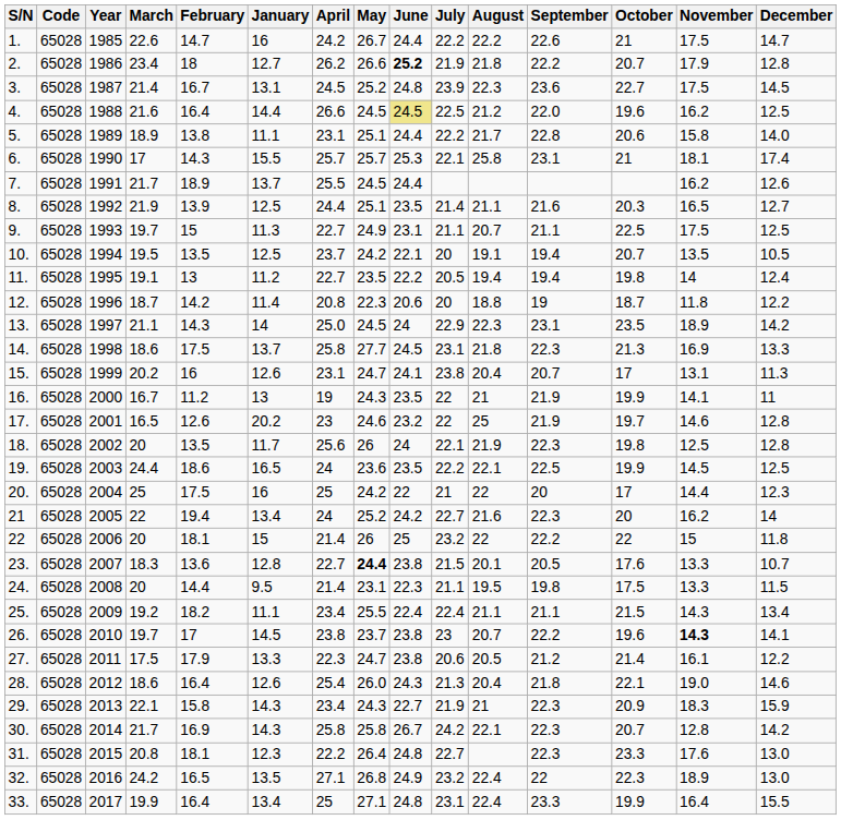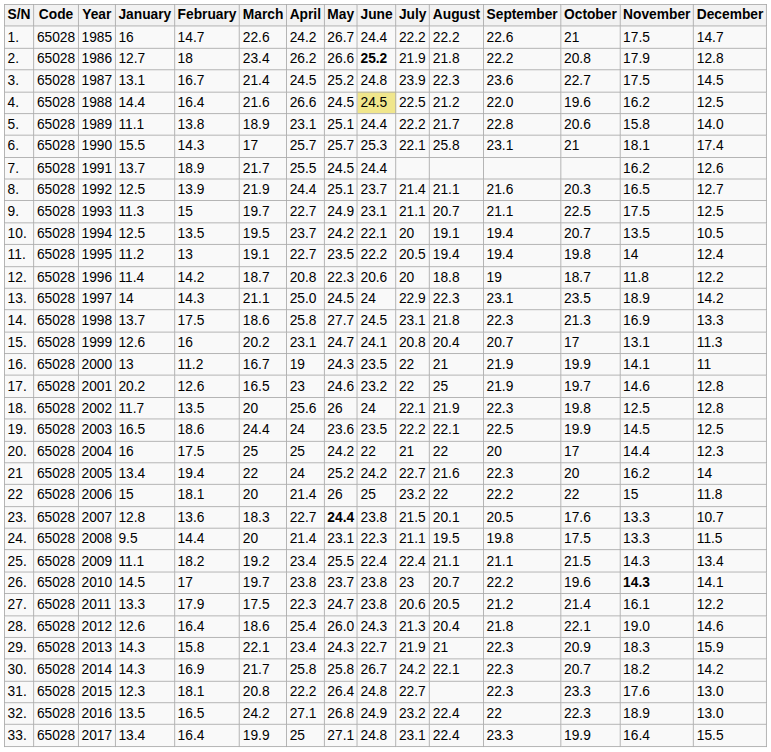 <table class="wikitable">
 <tr>
 <th>S/N</th>
 <th>Code</th>
 <th>Year</th>
+<th>January</th>
+<th>February</th>
 <th>March</th>
-<th>February</th>
-<th>January</th>
 <th>April</th>
 <th>May</th>
 <th>June</th>
 <th>July</th>
 <th>August</th>
 <th>September</th>
 <th>October</th>
 <th>November</th>
 <th>December</th>
 </tr>
 <tr>
 <td>1.</td>
 <td>65028</td>
 <td>1985</td>
+<td>16</td>
+<td>14.7</td>
 <td>22.6</td>
-<td>14.7</td>
-<td>16</td>
 <td>24.2</td>
 <td>26.7</td>
 <td>24.4</td>
 <td>22.2</td>
 <td>22.2</td>
 <td>22.6</td>
 <td>21</td>
 <td>17.5</td>
 <td>14.7</td>
 </tr>
 <tr>
 <td>2.</td>
 <td>65028</td>
 <td>1986</td>
+<td>12.7</td>
+<td>18</td>
 <td>23.4</td>
-<td>18</td>
-<td>12.7</td>
 <td>26.2</td>
 <td>26.6</td>
 <td><strong>25.2</strong></td>
 <td>21.9</td>
 <td>21.8</td>
 <td>22.2</td>
-<td>20.7</td>
+<td>20.8</td>
 <td>17.9</td>
 <td>12.8</td>
 </tr>
 <tr>
 <td>3.</td>
 <td>65028</td>
 <td>1987</td>
+<td>13.1</td>
+<td>16.7</td>
 <td>21.4</td>
-<td>16.7</td>
-<td>13.1</td>
 <td>24.5</td>
 <td>25.2</td>
 <td>24.8</td>
 <td>23.9</td>
 <td>22.3</td>
 <td>23.6</td>
 <td>22.7</td>
 <td>17.5</td>
 <td>14.5</td>
 </tr>
 <tr>
 <td>4.</td>
 <td>65028</td>
 <td>1988</td>
+<td>14.4</td>
+<td>16.4</td>
 <td>21.6</td>
-<td>16.4</td>
-<td>14.4</td>
 <td>26.6</td>
 <td>24.5</td>
 <td style="background: khaki;">24.5</td>
 <td>22.5</td>
 <td>21.2</td>
 <td>22.0</td>
 <td>19.6</td>
 <td>16.2</td>
 <td>12.5</td>
 </tr>
 <tr>
 <td>5.</td>
 <td>65028</td>
 <td>1989</td>
+<td>11.1</td>
+<td>13.8</td>
 <td>18.9</td>
-<td>13.8</td>
-<td>11.1</td>
 <td>23.1</td>
 <td>25.1</td>
 <td>24.4</td>
 <td>22.2</td>
 <td>21.7</td>
 <td>22.8</td>
 <td>20.6</td>
 <td>15.8</td>
 <td>14.0</td>
 </tr>
 <tr>
 <td>6.</td>
 <td>65028</td>
 <td>1990</td>
+<td>15.5</td>
+<td>14.3</td>
 <td>17</td>
-<td>14.3</td>
-<td>15.5</td>
 <td>25.7</td>
 <td>25.7</td>
 <td>25.3</td>
 <td>22.1</td>
 <td>25.8</td>
 <td>23.1</td>
 <td>21</td>
 <td>18.1</td>
 <td>17.4</td>
 </tr>
 <tr>
 <td>7.</td>
 <td>65028</td>
 <td>1991</td>
+<td>13.7</td>
+<td>18.9</td>
 <td>21.7</td>
-<td>18.9</td>
-<td>13.7</td>
 <td>25.5</td>
 <td>24.5</td>
 <td>24.4</td>
 <td></td>
 <td></td>
 <td></td>
 <td></td>
 <td>16.2</td>
 <td>12.6</td>
 </tr>
 <tr>
 <td>8.</td>
 <td>65028</td>
 <td>1992</td>
+<td>12.5</td>
+<td>13.9</td>
 <td>21.9</td>
-<td>13.9</td>
-<td>12.5</td>
 <td>24.4</td>
 <td>25.1</td>
-<td>23.5</td>
+<td>23.7</td>
 <td>21.4</td>
 <td>21.1</td>
 <td>21.6</td>
 <td>20.3</td>
 <td>16.5</td>
 <td>12.7</td>
 </tr>
 <tr>
 <td>9.</td>
 <td>65028</td>
 <td>1993</td>
+<td>11.3</td>
+<td>15</td>
 <td>19.7</td>
-<td>15</td>
-<td>11.3</td>
 <td>22.7</td>
 <td>24.9</td>
 <td>23.1</td>
 <td>21.1</td>
 <td>20.7</td>
 <td>21.1</td>
 <td>22.5</td>
 <td>17.5</td>
 <td>12.5</td>
 </tr>
 <tr>
 <td>10.</td>
 <td>65028</td>
 <td>1994</td>
+<td>12.5</td>
+<td>13.5</td>
 <td>19.5</td>
-<td>13.5</td>
-<td>12.5</td>
 <td>23.7</td>
 <td>24.2</td>
 <td>22.1</td>
 <td>20</td>
 <td>19.1</td>
 <td>19.4</td>
 <td>20.7</td>
 <td>13.5</td>
 <td>10.5</td>
 </tr>
 <tr>
 <td>11.</td>
 <td>65028</td>
 <td>1995</td>
+<td>11.2</td>
+<td>13</td>
 <td>19.1</td>
-<td>13</td>
-<td>11.2</td>
 <td>22.7</td>
 <td>23.5</td>
 <td>22.2</td>
 <td>20.5</td>
 <td>19.4</td>
 <td>19.4</td>
 <td>19.8</td>
 <td>14</td>
 <td>12.4</td>
 </tr>
 <tr>
 <td>12.</td>
 <td>65028</td>
 <td>1996</td>
+<td>11.4</td>
+<td>14.2</td>
 <td>18.7</td>
-<td>14.2</td>
-<td>11.4</td>
 <td>20.8</td>
 <td>22.3</td>
 <td>20.6</td>
 <td>20</td>
 <td>18.8</td>
 <td>19</td>
 <td>18.7</td>
 <td>11.8</td>
 <td>12.2</td>
 </tr>
 <tr>
 <td>13.</td>
 <td>65028</td>
 <td>1997</td>
+<td>14</td>
+<td>14.3</td>
 <td>21.1</td>
-<td>14.3</td>
-<td>14</td>
 <td>25.0</td>
 <td>24.5</td>
 <td>24</td>
 <td>22.9</td>
 <td>22.3</td>
 <td>23.1</td>
 <td>23.5</td>
 <td>18.9</td>
 <td>14.2</td>
 </tr>
 <tr>
 <td>14.</td>
 <td>65028</td>
 <td>1998</td>
+<td>13.7</td>
+<td>17.5</td>
 <td>18.6</td>
-<td>17.5</td>
-<td>13.7</td>
 <td>25.8</td>
 <td>27.7</td>
 <td>24.5</td>
 <td>23.1</td>
 <td>21.8</td>
 <td>22.3</td>
 <td>21.3</td>
 <td>16.9</td>
 <td>13.3</td>
 </tr>
 <tr>
 <td>15.</td>
 <td>65028</td>
 <td>1999</td>
+<td>12.6</td>
+<td>16</td>
 <td>20.2</td>
-<td>16</td>
-<td>12.6</td>
 <td>23.1</td>
 <td>24.7</td>
 <td>24.1</td>
-<td>23.8</td>
+<td>20.8</td>
 <td>20.4</td>
 <td>20.7</td>
 <td>17</td>
 <td>13.1</td>
 <td>11.3</td>
 </tr>
 <tr>
 <td>16.</td>
 <td>65028</td>
 <td>2000</td>
+<td>13</td>
+<td>11.2</td>
 <td>16.7</td>
-<td>11.2</td>
-<td>13</td>
 <td>19</td>
 <td>24.3</td>
 <td>23.5</td>
 <td>22</td>
 <td>21</td>
 <td>21.9</td>
 <td>19.9</td>
 <td>14.1</td>
 <td>11</td>
 </tr>
 <tr>
 <td>17.</td>
 <td>65028</td>
 <td>2001</td>
+<td>20.2</td>
+<td>12.6</td>
 <td>16.5</td>
-<td>12.6</td>
-<td>20.2</td>
 <td>23</td>
 <td>24.6</td>
 <td>23.2</td>
 <td>22</td>
 <td>25</td>
 <td>21.9</td>
 <td>19.7</td>
 <td>14.6</td>
 <td>12.8</td>
 </tr>
 <tr>
 <td>18.</td>
 <td>65028</td>
 <td>2002</td>
+<td>11.7</td>
+<td>13.5</td>
 <td>20</td>
-<td>13.5</td>
-<td>11.7</td>
 <td>25.6</td>
 <td>26</td>
 <td>24</td>
 <td>22.1</td>
 <td>21.9</td>
 <td>22.3</td>
 <td>19.8</td>
 <td>12.5</td>
 <td>12.8</td>
 </tr>
 <tr>
 <td>19.</td>
 <td>65028</td>
 <td>2003</td>
+<td>16.5</td>
+<td>18.6</td>
 <td>24.4</td>
-<td>18.6</td>
-<td>16.5</td>
 <td>24</td>
 <td>23.6</td>
 <td>23.5</td>
 <td>22.2</td>
 <td>22.1</td>
 <td>22.5</td>
 <td>19.9</td>
 <td>14.5</td>
 <td>12.5</td>
 </tr>
 <tr>
 <td>20.</td>
 <td>65028</td>
 <td>2004</td>
+<td>16</td>
+<td>17.5</td>
 <td>25</td>
-<td>17.5</td>
-<td>16</td>
 <td>25</td>
 <td>24.2</td>
 <td>22</td>
 <td>21</td>
 <td>22</td>
 <td>20</td>
 <td>17</td>
 <td>14.4</td>
 <td>12.3</td>
 </tr>
 <tr>
 <td>21</td>
 <td>65028</td>
 <td>2005</td>
+<td>13.4</td>
+<td>19.4</td>
 <td>22</td>
-<td>19.4</td>
-<td>13.4</td>
 <td>24</td>
 <td>25.2</td>
 <td>24.2</td>
 <td>22.7</td>
 <td>21.6</td>
 <td>22.3</td>
 <td>20</td>
 <td>16.2</td>
 <td>14</td>
 </tr>
 <tr>
 <td>22</td>
 <td>65028</td>
 <td>2006</td>
+<td>15</td>
+<td>18.1</td>
 <td>20</td>
-<td>18.1</td>
-<td>15</td>
 <td>21.4</td>
 <td>26</td>
 <td>25</td>
 <td>23.2</td>
 <td>22</td>
 <td>22.2</td>
 <td>22</td>
 <td>15</td>
 <td>11.8</td>
 </tr>
 <tr>
 <td>23.</td>
 <td>65028</td>
 <td>2007</td>
+<td>12.8</td>
+<td>13.6</td>
 <td>18.3</td>
-<td>13.6</td>
-<td>12.8</td>
 <td>22.7</td>
 <td><strong>24.4</strong></td>
 <td>23.8</td>
 <td>21.5</td>
 <td>20.1</td>
 <td>20.5</td>
 <td>17.6</td>
 <td>13.3</td>
 <td>10.7</td>
 </tr>
 <tr>
 <td>24.</td>
 <td>65028</td>
 <td>2008</td>
+<td>9.5</td>
+<td>14.4</td>
 <td>20</td>
-<td>14.4</td>
-<td>9.5</td>
 <td>21.4</td>
 <td>23.1</td>
 <td>22.3</td>
 <td>21.1</td>
 <td>19.5</td>
 <td>19.8</td>
 <td>17.5</td>
 <td>13.3</td>
 <td>11.5</td>
 </tr>
 <tr>
 <td>25.</td>
 <td>65028</td>
 <td>2009</td>
+<td>11.1</td>
+<td>18.2</td>
 <td>19.2</td>
-<td>18.2</td>
-<td>11.1</td>
 <td>23.4</td>
 <td>25.5</td>
 <td>22.4</td>
 <td>22.4</td>
 <td>21.1</td>
 <td>21.1</td>
 <td>21.5</td>
 <td>14.3</td>
 <td>13.4</td>
 </tr>
 <tr>
 <td>26.</td>
 <td>65028</td>
 <td>2010</td>
+<td>14.5</td>
+<td>17</td>
 <td>19.7</td>
-<td>17</td>
-<td>14.5</td>
 <td>23.8</td>
 <td>23.7</td>
 <td>23.8</td>
 <td>23</td>
 <td>20.7</td>
 <td>22.2</td>
 <td>19.6</td>
 <td><strong>14.3</strong></td>
 <td>14.1</td>
 </tr>
 <tr>
 <td>27.</td>
 <td>65028</td>
 <td>2011</td>
+<td>13.3</td>
+<td>17.9</td>
 <td>17.5</td>
-<td>17.9</td>
-<td>13.3</td>
 <td>22.3</td>
 <td>24.7</td>
 <td>23.8</td>
 <td>20.6</td>
 <td>20.5</td>
 <td>21.2</td>
 <td>21.4</td>
 <td>16.1</td>
 <td>12.2</td>
 </tr>
 <tr>
 <td>28.</td>
 <td>65028</td>
 <td>2012</td>
+<td>12.6</td>
+<td>16.4</td>
 <td>18.6</td>
-<td>16.4</td>
-<td>12.6</td>
 <td>25.4</td>
 <td>26.0</td>
 <td>24.3</td>
 <td>21.3</td>
 <td>20.4</td>
 <td>21.8</td>
 <td>22.1</td>
 <td>19.0</td>
 <td>14.6</td>
 </tr>
 <tr>
 <td>29.</td>
 <td>65028</td>
 <td>2013</td>
+<td>14.3</td>
+<td>15.8</td>
 <td>22.1</td>
-<td>15.8</td>
-<td>14.3</td>
 <td>23.4</td>
 <td>24.3</td>
 <td>22.7</td>
 <td>21.9</td>
 <td>21</td>
 <td>22.3</td>
 <td>20.9</td>
 <td>18.3</td>
 <td>15.9</td>
 </tr>
 <tr>
 <td>30.</td>
 <td>65028</td>
 <td>2014</td>
+<td>14.3</td>
+<td>16.9</td>
 <td>21.7</td>
-<td>16.9</td>
-<td>14.3</td>
 <td>25.8</td>
 <td>25.8</td>
 <td>26.7</td>
 <td>24.2</td>
 <td>22.1</td>
 <td>22.3</td>
 <td>20.7</td>
-<td>12.8</td>
+<td>18.2</td>
 <td>14.2</td>
 </tr>
 <tr>
 <td>31.</td>
 <td>65028</td>
 <td>2015</td>
+<td>12.3</td>
+<td>18.1</td>
 <td>20.8</td>
-<td>18.1</td>
-<td>12.3</td>
 <td>22.2</td>
 <td>26.4</td>
 <td>24.8</td>
 <td>22.7</td>
 <td></td>
 <td>22.3</td>
 <td>23.3</td>
 <td>17.6</td>
 <td>13.0</td>
 </tr>
 <tr>
 <td>32.</td>
 <td>65028</td>
 <td>2016</td>
+<td>13.5</td>
+<td>16.5</td>
 <td>24.2</td>
-<td>16.5</td>
-<td>13.5</td>
 <td>27.1</td>
 <td>26.8</td>
 <td>24.9</td>
 <td>23.2</td>
 <td>22.4</td>
 <td>22</td>
 <td>22.3</td>
 <td>18.9</td>
 <td>13.0</td>
 </tr>
 <tr>
 <td>33.</td>
 <td>65028</td>
 <td>2017</td>
+<td>13.4</td>
+<td>16.4</td>
 <td>19.9</td>
-<td>16.4</td>
-<td>13.4</td>
 <td>25</td>
 <td>27.1</td>
 <td>24.8</td>
 <td>23.1</td>
 <td>22.4</td>
 <td>23.3</td>
 <td>19.9</td>
 <td>16.4</td>
 <td>15.5</td>
 </tr>
 </table>
